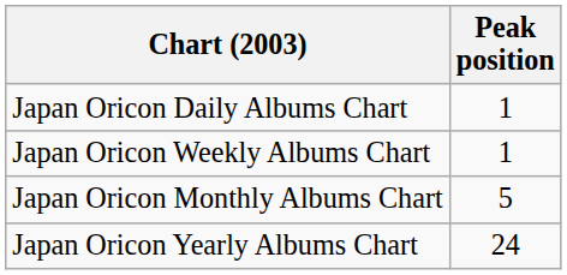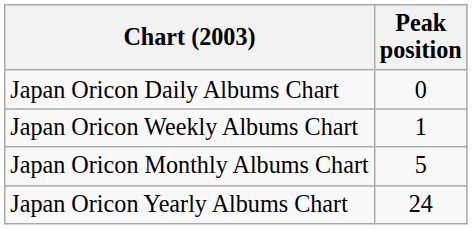 <table class="wikitable sortable">
 <tr>
 <th>Chart (2003)</th>
 <th>Peak<br>position</th>
 </tr>
 <tr>
 <td>Japan Oricon Daily Albums Chart</td>
-<td align="center">1</td>
+<td align="center">0</td>
 </tr>
 <tr>
 <td>Japan Oricon Weekly Albums Chart</td>
 <td align="center">1</td>
 </tr>
 <tr>
 <td>Japan Oricon Monthly Albums Chart</td>
 <td align="center">5</td>
 </tr>
 <tr>
 <td>Japan Oricon Yearly Albums Chart</td>
 <td align="center">24</td>
 </tr>
 </table>
